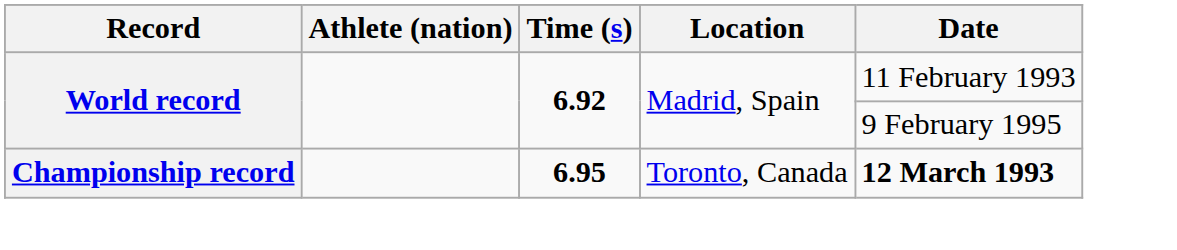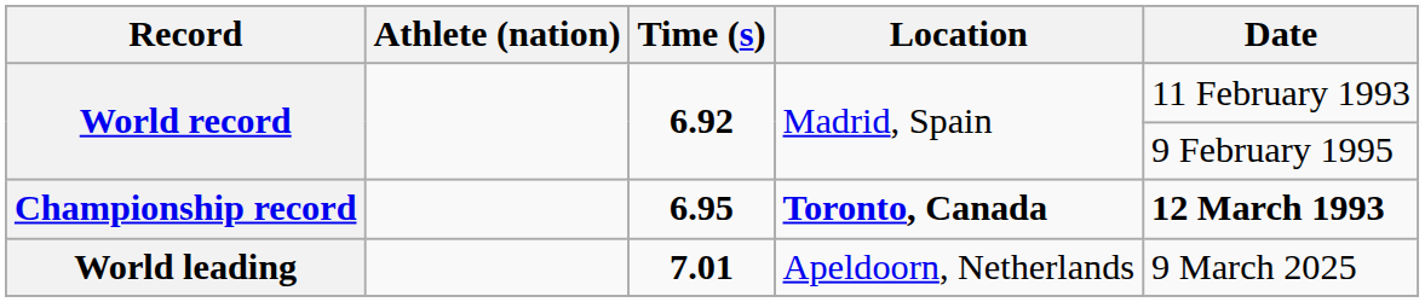 <table class="wikitable">
 <tr>
 <th scope="col">Record</th>
 <th scope="col">Athlete (nation)</th>
 <th scope="col">Time (<a href='#'>s</a>)</th>
 <th scope="col">Location</th>
 <th scope="col">Date</th>
 </tr>
 <tr>
 <th rowspan="2" scope="row"><a href='#'>World record</a></th>
 <td rowspan="2"></td>
 <td rowspan="2" align="center"><strong>6.92</strong></td>
 <td rowspan="2"><a href='#'>Madrid</a>, Spain</td>
 <td rowspan="1">11 February 1993</td>
 </tr>
 <tr>
 <td>9 February 1995</td>
 </tr>
 <tr>
 <th scope="row"><a href='#'>Championship record</a></th>
 <td></td>
 <td align="center"><strong>6.95</strong></td>
-<td><a href='#'>Toronto</a>, Canada</td>
+<td><strong><a href='#'>Toronto</a>, Canada</strong></td>
 <td><strong>12 March 1993</strong></td>
 </tr>
+<tr>
+<th scope="row">World leading</th>
+<td></td>
+<td align="center"><strong>7.01</strong></td>
+<td><a href='#'>Apeldoorn</a>, Netherlands</td>
+<td>9 March 2025</td>
+</tr>
 </table>
